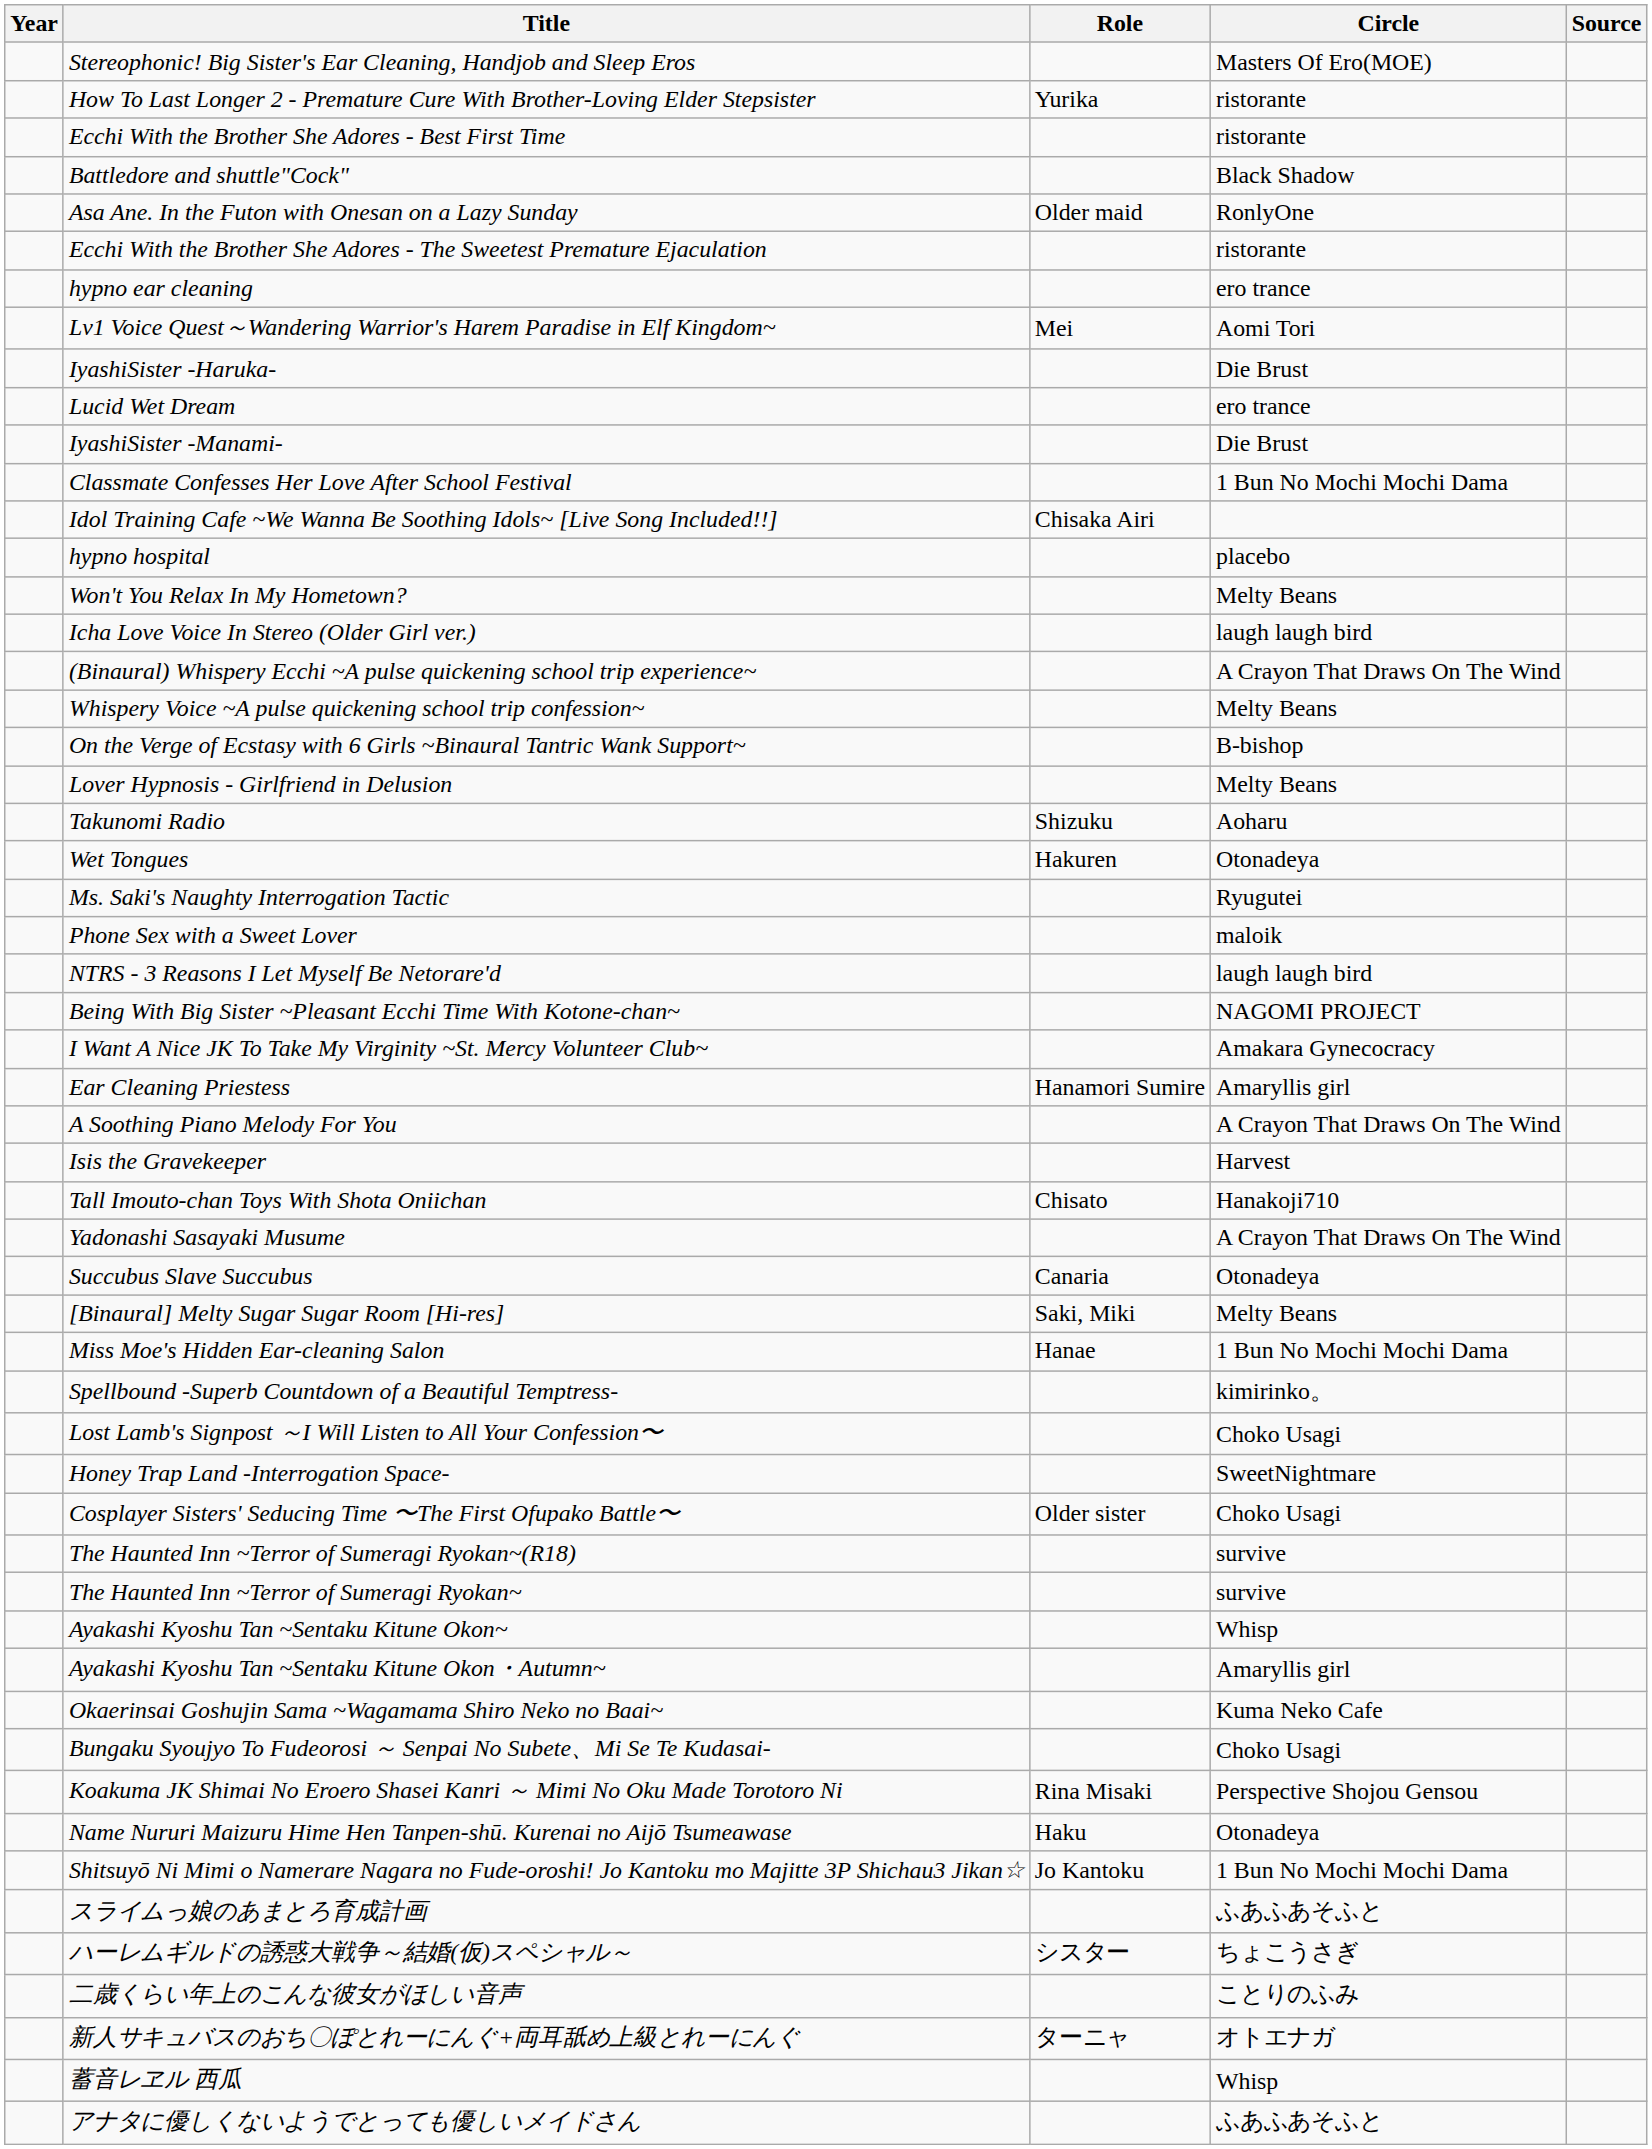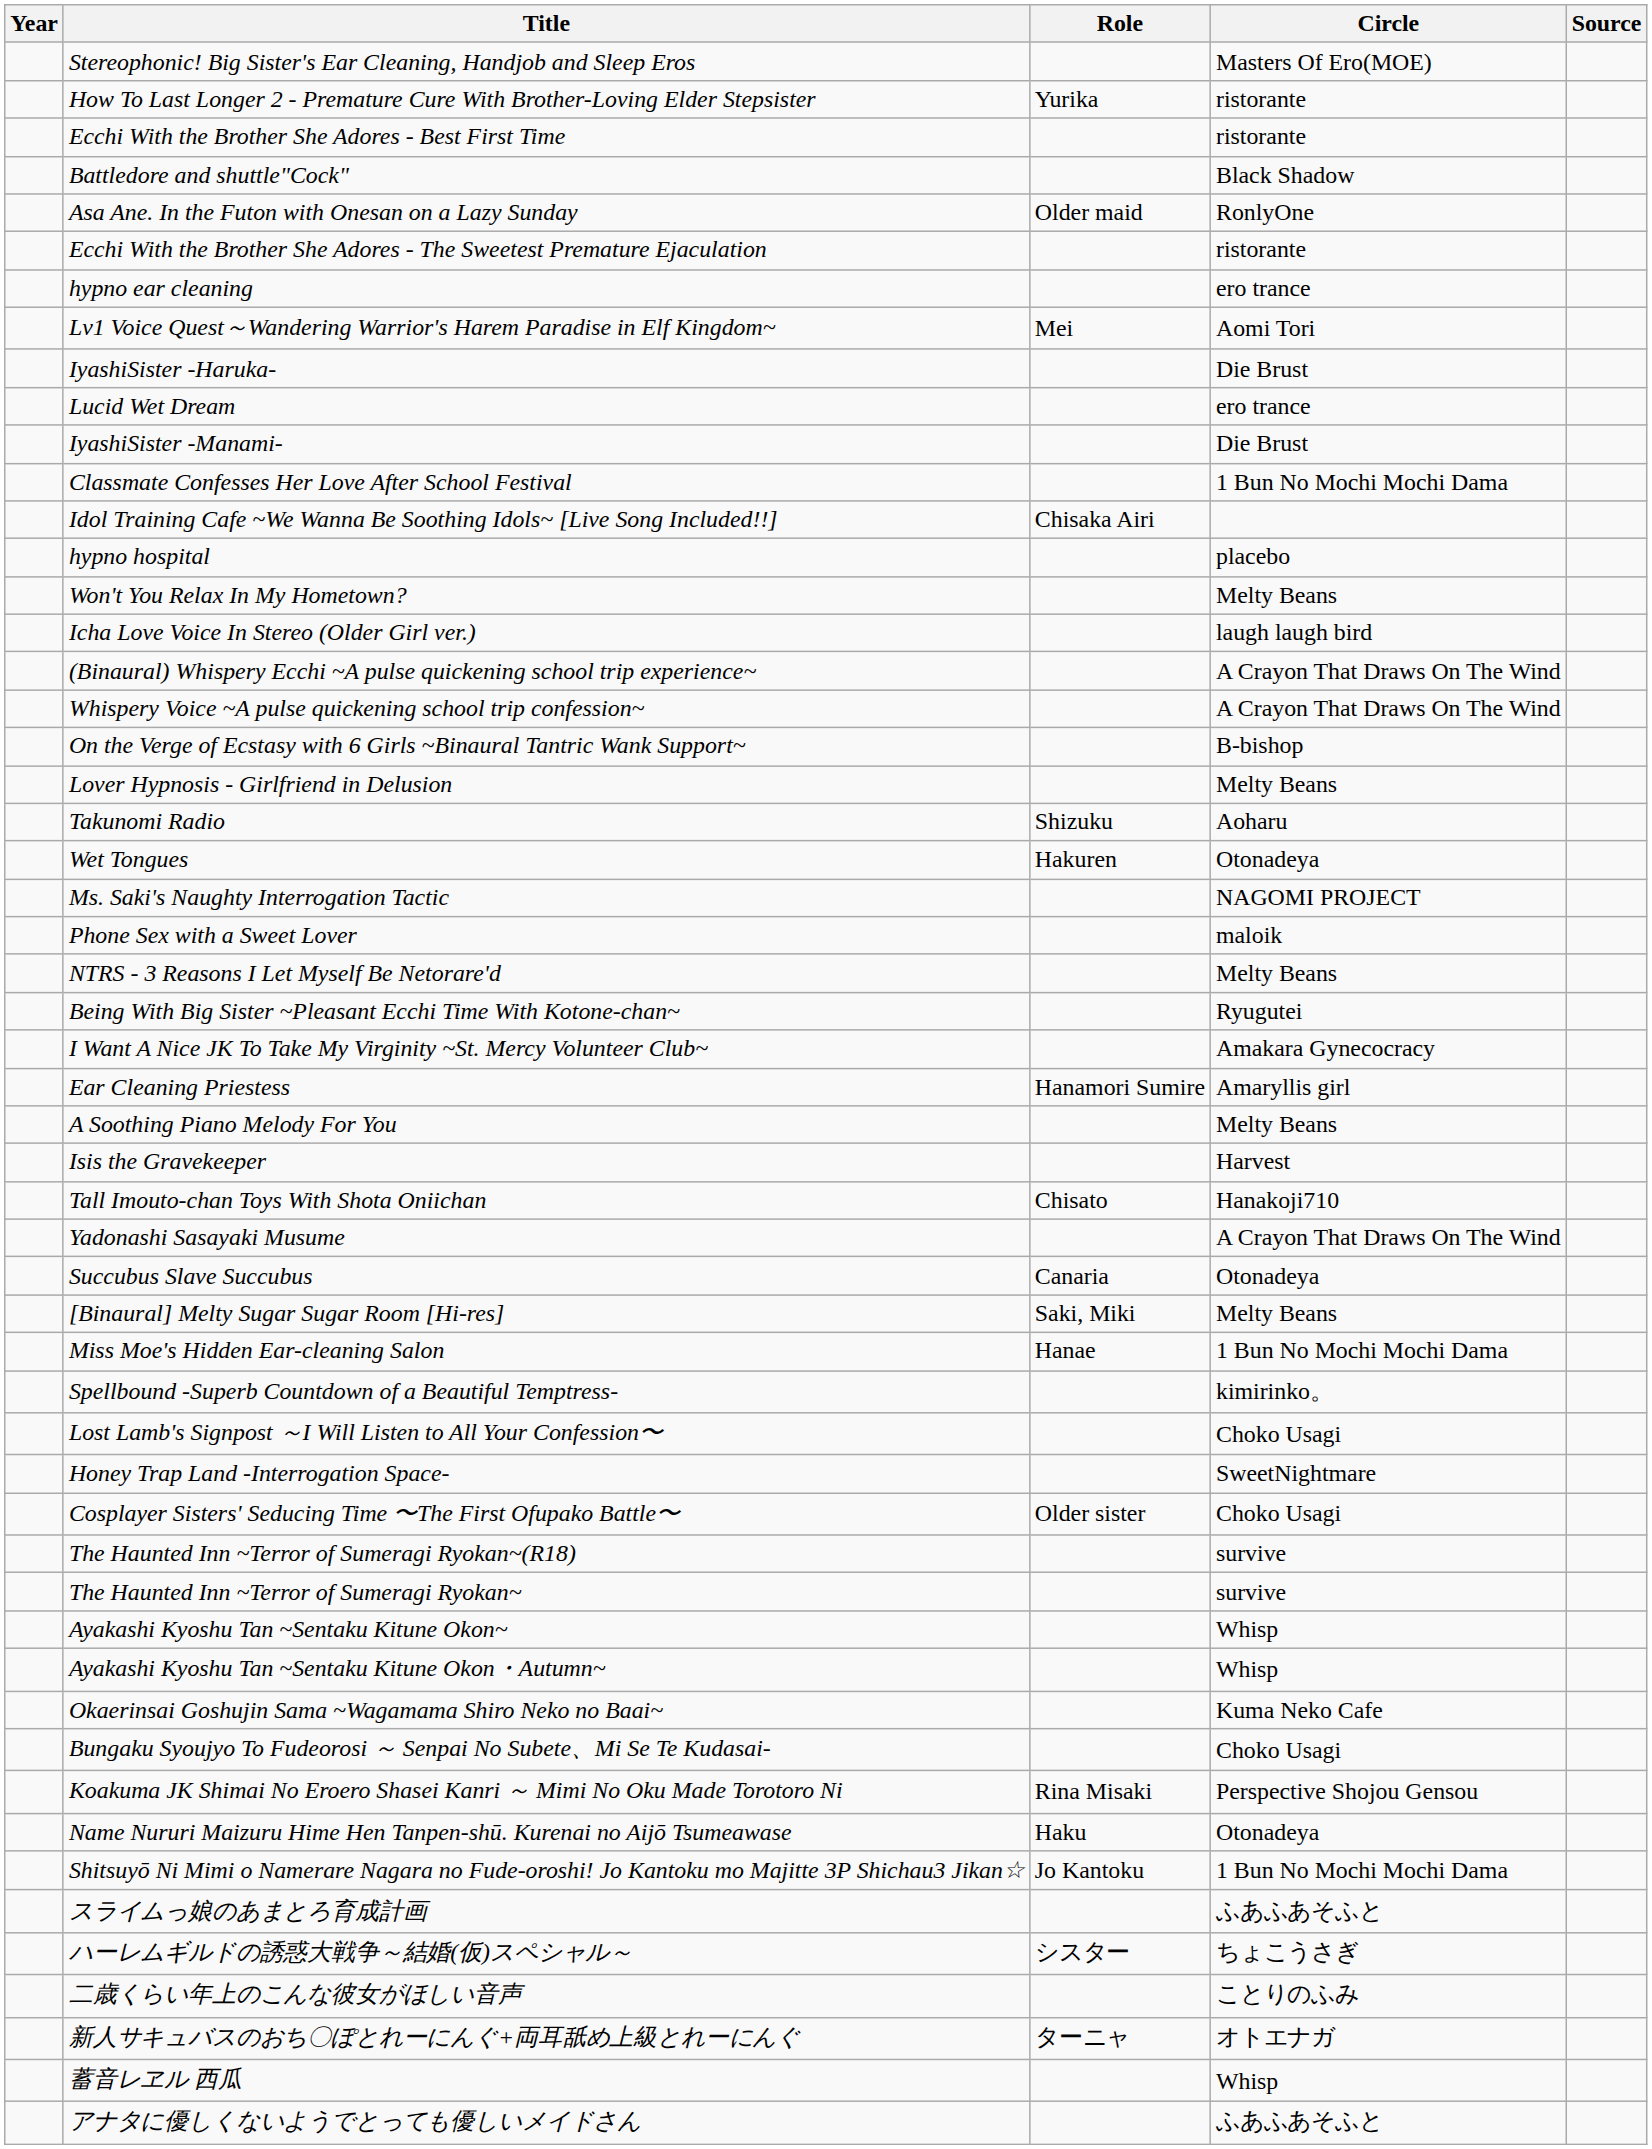 <table class="wikitable mw-collapsible mw-collapsed">
 <tr>
 <th>Year</th>
 <th>Title</th>
 <th>Role<strong><em></em></strong></th>
 <th style="white-space:nowrap">Circle</th>
 <th>Source</th>
 </tr>
 <tr>
 <td></td>
 <td style="white-space:nowrap"><em>Stereophonic! Big Sister's Ear Cleaning, Handjob and Sleep Eros</em></td>
 <td></td>
 <td style="white-space:nowrap">Masters Of Ero(MOE)</td>
 <td></td>
 </tr>
 <tr>
 <td></td>
 <td style="white-space:nowrap"><em>How To Last Longer 2 - Premature Cure With Brother-Loving Elder Stepsister</em></td>
 <td>Yurika</td>
 <td>ristorante</td>
 <td></td>
 </tr>
 <tr>
 <td></td>
 <td style="white-space:nowrap"><em>Ecchi With the Brother She Adores - Best First Time</em></td>
 <td></td>
 <td>ristorante</td>
 <td></td>
 </tr>
 <tr>
 <td></td>
 <td><em>Battledore and  shuttle"Cock"</em></td>
 <td></td>
 <td>Black Shadow</td>
 <td></td>
 </tr>
 <tr>
 <td></td>
 <td><em>Asa Ane. In the Futon with Onesan on a Lazy Sunday</em></td>
 <td>Older maid</td>
 <td>RonlyOne</td>
 <td></td>
 </tr>
 <tr>
 <td></td>
 <td style="white-space:nowrap"><em>Ecchi With the Brother She Adores - The Sweetest Premature Ejaculation</em></td>
 <td></td>
 <td>ristorante</td>
 <td></td>
 </tr>
 <tr>
 <td></td>
 <td><em>hypno ear cleaning</em></td>
 <td></td>
 <td>ero trance</td>
 <td></td>
 </tr>
 <tr>
 <td></td>
 <td><em>Lv1 Voice Quest～Wandering Warrior's Harem Paradise in Elf Kingdom~</em></td>
 <td>Mei</td>
 <td>Aomi Tori</td>
 <td></td>
 </tr>
 <tr>
 <td></td>
 <td><em>IyashiSister -Haruka-</em></td>
 <td></td>
 <td>Die Brust</td>
 <td></td>
 </tr>
 <tr>
 <td></td>
 <td><em>Lucid Wet Dream</em></td>
 <td></td>
 <td>ero trance</td>
 <td></td>
 </tr>
 <tr>
 <td></td>
 <td><em>IyashiSister -Manami-</em></td>
 <td></td>
 <td>Die Brust</td>
 <td></td>
 </tr>
 <tr>
 <td></td>
 <td style="white-space:nowrap"><em>Classmate Confesses Her Love After School Festival</em></td>
 <td></td>
 <td>1 Bun No Mochi Mochi Dama</td>
 <td></td>
 </tr>
 <tr>
 <td></td>
 <td style="white-space:nowrap"><em>Idol Training Cafe ~We Wanna Be Soothing Idols~ [Live Song Included!!]</em></td>
 <td>Chisaka Airi</td>
 <td></td>
 </tr>
 <tr>
 <td></td>
 <td><em>hypno hospital</em></td>
 <td></td>
 <td>placebo</td>
 <td></td>
 </tr>
 <tr>
 <td></td>
 <td><em>Won't You Relax In My Hometown?</em></td>
 <td></td>
 <td>Melty Beans</td>
 <td></td>
 </tr>
 <tr>
 <td></td>
 <td><em>Icha Love Voice In Stereo (Older Girl ver.)</em></td>
 <td></td>
 <td>laugh laugh bird</td>
 <td></td>
 </tr>
 <tr>
 <td></td>
 <td><em>(Binaural) Whispery Ecchi ~A pulse quickening school trip experience~</em></td>
 <td></td>
 <td>A Crayon That Draws On The Wind</td>
 <td></td>
 </tr>
 <tr>
 <td></td>
 <td><em>Whispery Voice ~A pulse quickening school trip confession~</em></td>
 <td></td>
-<td>Melty Beans</td>
+<td>A Crayon That Draws On The Wind</td>
 <td></td>
 </tr>
 <tr>
 <td></td>
 <td style="white-space:nowrap"><em>On the Verge of Ecstasy with 6 Girls ~Binaural Tantric Wank Support~</em></td>
 <td></td>
 <td>B-bishop</td>
 <td></td>
 </tr>
 <tr>
 <td></td>
 <td><em>Lover Hypnosis - Girlfriend in Delusion</em></td>
 <td></td>
 <td>Melty Beans</td>
 <td></td>
 </tr>
 <tr>
 <td></td>
 <td><em>Takunomi Radio</em></td>
 <td>Shizuku</td>
 <td>Aoharu</td>
 <td></td>
 </tr>
 <tr>
 <td></td>
 <td><em>Wet Tongues</em></td>
 <td>Hakuren</td>
 <td>Otonadeya</td>
 <td></td>
 </tr>
 <tr>
 <td></td>
 <td><em>Ms. Saki's Naughty Interrogation Tactic</em></td>
 <td></td>
-<td>Ryugutei</td>
+<td>NAGOMI PROJECT</td>
 <td></td>
 </tr>
 <tr>
 <td></td>
 <td><em>Phone Sex with a Sweet Lover</em></td>
 <td></td>
 <td>maloik</td>
 <td></td>
 </tr>
 <tr>
 <td></td>
 <td><em>NTRS - 3 Reasons I Let Myself Be Netorare'd</em></td>
 <td></td>
-<td>laugh laugh bird</td>
+<td>Melty Beans</td>
 <td></td>
 </tr>
 <tr>
 <td></td>
 <td style="white-space:nowrap"><em>Being With Big Sister ~Pleasant Ecchi Time With Kotone-chan~</em></td>
 <td></td>
-<td>NAGOMI PROJECT</td>
+<td>Ryugutei</td>
 <td></td>
 </tr>
 <tr>
 <td></td>
 <td><em>I Want A Nice JK To Take My Virginity ~St. Mercy Volunteer Club~</em></td>
 <td></td>
 <td>Amakara Gynecocracy</td>
 <td></td>
 </tr>
 <tr>
 <td></td>
 <td><em>Ear Cleaning Priestess</em></td>
 <td style="white-space:nowrap">Hanamori Sumire</td>
 <td>Amaryllis girl</td>
 <td></td>
 </tr>
 <tr>
 <td></td>
 <td style="white-space:nowrap"><em>A Soothing Piano Melody For You</em></td>
 <td></td>
-<td>A Crayon That Draws On The Wind</td>
+<td>Melty Beans</td>
 <td></td>
 </tr>
 <tr>
 <td></td>
 <td><em>Isis the Gravekeeper</em></td>
 <td></td>
 <td>Harvest</td>
 <td></td>
 </tr>
 <tr>
 <td></td>
 <td><em>Tall Imouto-chan Toys With Shota Oniichan</em></td>
 <td>Chisato</td>
 <td>Hanakoji710</td>
 <td></td>
 </tr>
 <tr>
 <td></td>
 <td><em>Yadonashi Sasayaki Musume</em></td>
 <td></td>
 <td>A Crayon That Draws On The Wind</td>
 <td></td>
 </tr>
 <tr>
 <td></td>
 <td><em>Succubus Slave Succubus</em></td>
 <td>Canaria</td>
 <td>Otonadeya</td>
 <td></td>
 </tr>
 <tr>
 <td></td>
 <td><em>[Binaural] Melty Sugar Sugar Room [Hi-res]</em></td>
 <td style="white-space:nowrap">Saki, Miki</td>
 <td>Melty Beans</td>
 <td></td>
 </tr>
 <tr>
 <td></td>
 <td><em>Miss Moe's Hidden Ear-cleaning Salon</em></td>
 <td>Hanae</td>
 <td style="white-space:nowrap">1 Bun No Mochi Mochi Dama</td>
 <td></td>
 </tr>
 <tr>
 <td></td>
 <td style="white-space:nowrap"><em>Spellbound -Superb Countdown of a Beautiful Temptress-</em></td>
 <td></td>
 <td>kimirinko。</td>
 <td></td>
 </tr>
 <tr>
 <td></td>
 <td><em>Lost Lamb's Signpost  ～I Will Listen to All Your Confession〜</em></td>
 <td></td>
 <td>Choko Usagi</td>
 <td></td>
 </tr>
 <tr>
 <td></td>
 <td><em>Honey Trap Land -Interrogation Space-</em></td>
 <td></td>
 <td>SweetNightmare</td>
 <td></td>
 </tr>
 <tr>
 <td></td>
 <td style="white-space:nowrap"><em>Cosplayer Sisters' Seducing Time 〜The First Ofupako Battle〜</em></td>
 <td>Older sister</td>
 <td>Choko Usagi</td>
 <td></td>
 </tr>
 <tr>
 <td></td>
 <td><em>The Haunted Inn ~Terror of Sumeragi Ryokan~(R18)</em></td>
 <td></td>
 <td>survive</td>
 <td></td>
 </tr>
 <tr>
 <td></td>
 <td><em>The Haunted Inn ~Terror of Sumeragi Ryokan~</em></td>
 <td></td>
 <td>survive</td>
 <td></td>
 </tr>
 <tr>
 <td></td>
 <td><em>Ayakashi Kyoshu Tan ~Sentaku Kitune Okon~</em></td>
 <td></td>
 <td>Whisp</td>
 <td></td>
 </tr>
 <tr>
 <td></td>
 <td><em>Ayakashi Kyoshu Tan ~Sentaku Kitune Okon・Autumn~</em></td>
 <td></td>
-<td>Amaryllis girl</td>
+<td>Whisp</td>
 <td></td>
 </tr>
 <tr>
 <td></td>
 <td><em>Okaerinsai Goshujin Sama ~Wagamama Shiro Neko no Baai~</em></td>
 <td></td>
 <td>Kuma Neko Cafe</td>
 <td></td>
 </tr>
 <tr>
 <td></td>
 <td><em>Bungaku Syoujyo To Fudeorosi ～ Senpai No Subete、Mi Se Te Kudasai-</em></td>
 <td></td>
 <td>Choko Usagi</td>
 <td></td>
 </tr>
 <tr>
 <td></td>
 <td><em>Koakuma JK Shimai No Eroero Shasei Kanri ～ Mimi No Oku Made Torotoro Ni </em></td>
 <td>Rina Misaki</td>
 <td>Perspective Shojou Gensou</td>
 <td></td>
 </tr>
 <tr>
 <td></td>
 <td><em>Name Nururi Maizuru Hime Hen  Tanpen-shū. Kurenai no Aijō Tsumeawase </em></td>
 <td>Haku</td>
 <td>Otonadeya</td>
 <td></td>
 </tr>
 <tr>
 <td></td>
 <td><em>Shitsuyō Ni Mimi o Namerare Nagara no Fude-oroshi! Jo Kantoku mo Majitte 3P Shichau3 Jikan☆</em></td>
 <td>Jo Kantoku</td>
 <td>1 Bun No Mochi Mochi Dama</td>
 <td></td>
 </tr>
 <tr>
 <td></td>
 <td><em>スライムっ娘のあまとろ育成計画</em></td>
 <td></td>
 <td>ふあふあそふと</td>
 <td></td>
 </tr>
 <tr>
 <td></td>
 <td><em>ハーレムギルドの誘惑大戦争～結婚(仮)スペシャル～</em></td>
 <td>シスター</td>
 <td>ちょこうさぎ</td>
 <td></td>
 </tr>
 <tr>
 <td></td>
 <td><em>二歳くらい年上のこんな彼女がほしい音声</em></td>
 <td></td>
 <td>ことりのふみ</td>
 <td></td>
 </tr>
 <tr>
 <td></td>
 <td><em>新人サキュバスのおち〇ぽとれーにんぐ+両耳舐め上級とれーにんぐ</em></td>
 <td>ターニャ</td>
 <td>オトエナガ</td>
 <td></td>
 </tr>
 <tr>
 <td></td>
 <td><em>蓄音レヱル 西瓜</em></td>
 <td></td>
 <td>Whisp</td>
 <td></td>
 </tr>
 <tr>
 <td></td>
 <td><em>アナタに優しくないようでとっても優しいメイドさん</em></td>
 <td></td>
 <td>ふあふあそふと</td>
 <td></td>
 </tr>
 </table>
